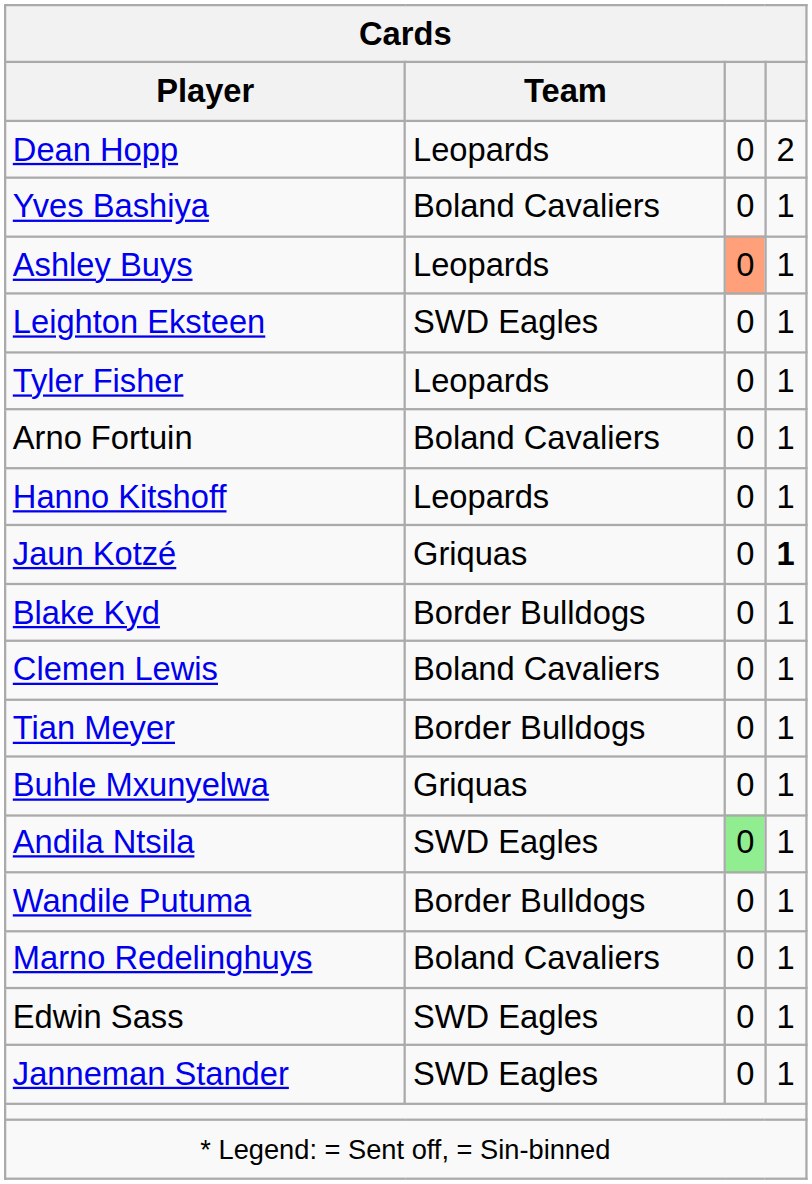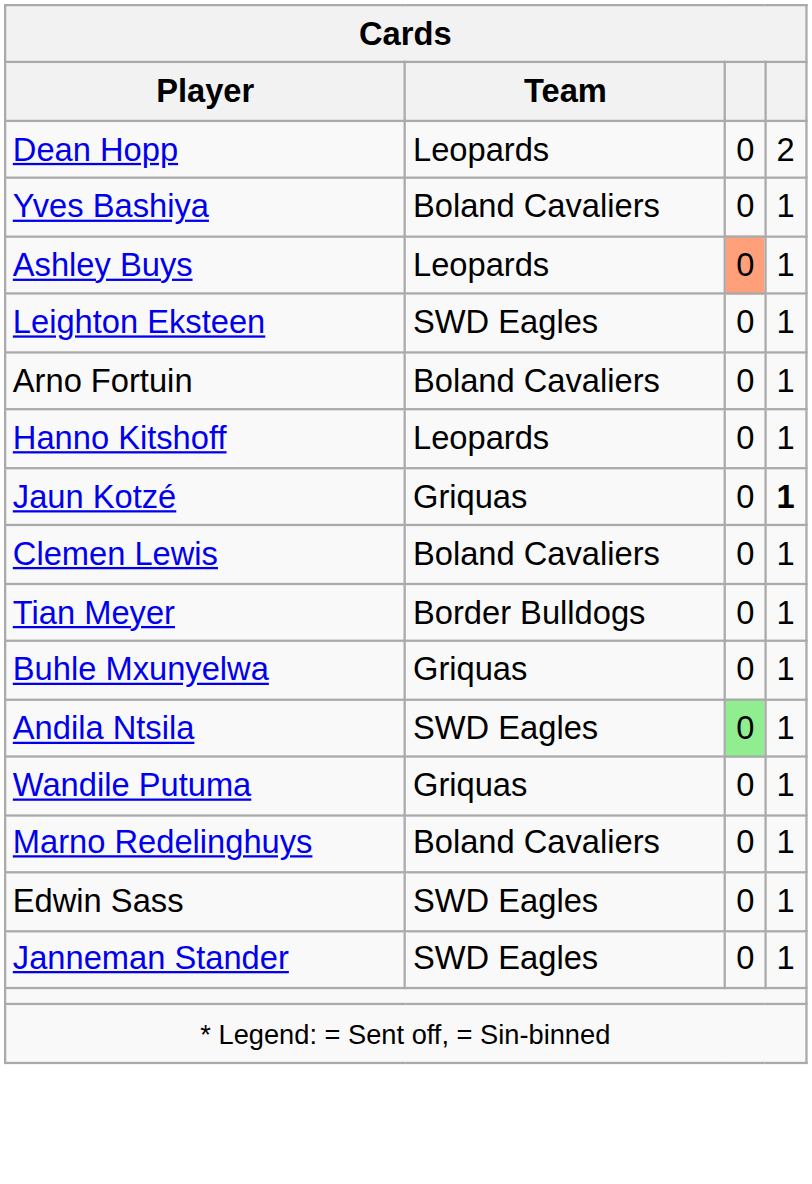 <table class="wikitable sortable collapsible collapsed" style="text-align:center; line-height:130%; font-size:90%; width:40%;">
 <tr>
 <th colspan=4>Cards</th>
 </tr>
 <tr>
 <th style="width:50%;">Player</th>
 <th style="width:40%;">Team</th>
 <th style="width:5%;"></th>
 <th style="width:5%;"><br></th>
 </tr>
 <tr>
 <td style="text-align:left;"><a href='#'>Dean Hopp</a></td>
 <td style="text-align:left;">Leopards</td>
 <td>0</td>
 <td>2</td>
 </tr>
 <tr>
 <td style="text-align:left;"><a href='#'>Yves Bashiya</a></td>
 <td style="text-align:left;">Boland Cavaliers</td>
 <td>0</td>
 <td>1</td>
 </tr>
 <tr>
 <td style="text-align:left;"><a href='#'>Ashley Buys</a></td>
 <td style="text-align:left;">Leopards</td>
 <td style="background: lightsalmon;">0</td>
 <td>1</td>
 </tr>
 <tr>
 <td style="text-align:left;"><a href='#'>Leighton Eksteen</a></td>
 <td style="text-align:left;">SWD Eagles</td>
 <td>0</td>
 <td>1</td>
 </tr>
 <tr>
-<td style="text-align:left;"><a href='#'>Tyler Fisher</a></td>
-<td style="text-align:left;">Leopards</td>
-<td>0</td>
-<td>1</td>
-</tr>
-<tr>
 <td style="text-align:left;">Arno Fortuin</td>
 <td style="text-align:left;">Boland Cavaliers</td>
 <td>0</td>
 <td>1</td>
 </tr>
 <tr>
 <td style="text-align:left;"><a href='#'>Hanno Kitshoff</a></td>
 <td style="text-align:left;">Leopards</td>
 <td>0</td>
 <td>1</td>
 </tr>
 <tr>
 <td style="text-align:left;"><a href='#'>Jaun Kotzé</a></td>
 <td style="text-align:left;">Griquas</td>
 <td>0</td>
 <td><strong>1</strong></td>
-</tr>
-<tr>
-<td style="text-align:left;"><a href='#'>Blake Kyd</a></td>
-<td style="text-align:left;">Border Bulldogs</td>
-<td>0</td>
-<td>1</td>
 </tr>
 <tr>
 <td style="text-align:left;"><a href='#'>Clemen Lewis</a></td>
 <td style="text-align:left;">Boland Cavaliers</td>
 <td>0</td>
 <td>1</td>
 </tr>
 <tr>
 <td style="text-align:left;"><a href='#'>Tian Meyer</a></td>
 <td style="text-align:left;">Border Bulldogs</td>
 <td>0</td>
 <td>1</td>
 </tr>
 <tr>
 <td style="text-align:left;"><a href='#'>Buhle Mxunyelwa</a></td>
 <td style="text-align:left;">Griquas</td>
 <td>0</td>
 <td>1</td>
 </tr>
 <tr>
 <td style="text-align:left;"><a href='#'>Andila Ntsila</a></td>
 <td style="text-align:left;">SWD Eagles</td>
 <td style="background: lightgreen;">0</td>
 <td>1</td>
 </tr>
 <tr>
 <td style="text-align:left;"><a href='#'>Wandile Putuma</a></td>
-<td style="text-align:left;">Border Bulldogs</td>
+<td style="text-align:left;">Griquas</td>
 <td>0</td>
 <td>1</td>
 </tr>
 <tr>
 <td style="text-align:left;"><a href='#'>Marno Redelinghuys</a></td>
 <td style="text-align:left;">Boland Cavaliers</td>
 <td>0</td>
 <td>1</td>
 </tr>
 <tr>
 <td style="text-align:left;">Edwin Sass</td>
 <td style="text-align:left;">SWD Eagles</td>
 <td>0</td>
 <td>1</td>
 </tr>
 <tr>
 <td style="text-align:left;"><a href='#'>Janneman Stander</a></td>
 <td style="text-align:left;">SWD Eagles</td>
 <td>0</td>
 <td>1</td>
 </tr>
 <tr>
 <td colspan="4"></td>
 </tr>
 <tr>
 <td colspan="4"><small>* Legend:  = Sent off,  = Sin-binned</small></td>
 </tr>
 </table>
